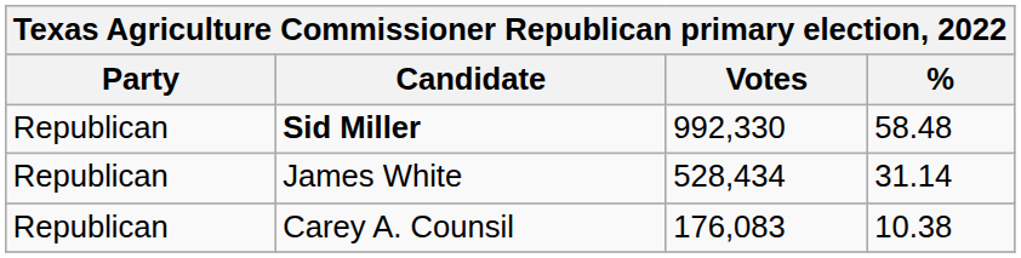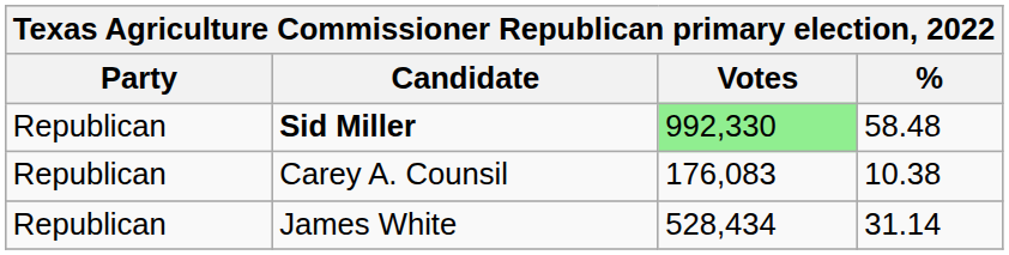 <table class="wikitable">
 <tr>
 <th colspan="4">Texas Agriculture Commissioner Republican primary election, 2022</th>
 </tr>
 <tr>
 <th>Party</th>
 <th>Candidate</th>
 <th>Votes</th>
 <th>%</th>
 </tr>
 <tr>
 <td>Republican</td>
 <td><strong>Sid Miller</strong></td>
-<td>992,330</td>
+<td style="background: lightgreen;">992,330</td>
 <td>58.48</td>
+</tr>
+<tr>
+<td>Republican</td>
+<td>Carey A. Counsil</td>
+<td>176,083</td>
+<td>10.38</td>
 </tr>
 <tr>
 <td>Republican</td>
 <td>James White</td>
 <td>528,434</td>
 <td>31.14</td>
 </tr>
-<tr>
-<td>Republican</td>
-<td>Carey A. Counsil</td>
-<td>176,083</td>
-<td>10.38</td>
-</tr>
 </table>
